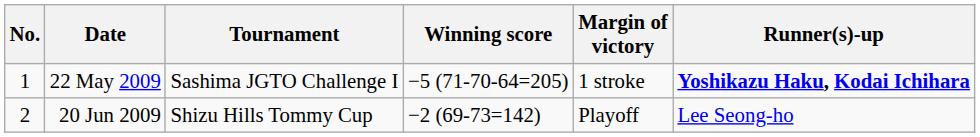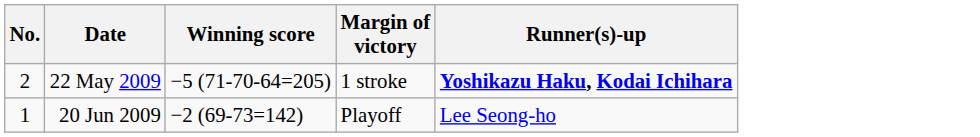 <table class="wikitable" style="font-size:95%;">
 <tr>
 <th>No.</th>
 <th>Date</th>
-<th>Tournament</th>
 <th>Winning score</th>
 <th>Margin of<br>victory</th>
 <th>Runner(s)-up</th>
 </tr>
 <tr>
-<td align=center>1</td>
+<td align=center>2</td>
 <td align=right>22 May <a href='#'>2009</a></td>
-<td>Sashima JGTO Challenge I</td>
 <td>−5 (71-70-64=205)</td>
 <td>1 stroke</td>
 <td><strong> <a href='#'>Yoshikazu Haku</a>,  <a href='#'>Kodai Ichihara</a></strong></td>
 </tr>
 <tr>
-<td align=center>2</td>
+<td align=center>1</td>
 <td align=right>20 Jun 2009</td>
-<td>Shizu Hills Tommy Cup</td>
 <td>−2 (69-73=142)</td>
 <td>Playoff</td>
 <td> <a href='#'>Lee Seong-ho</a></td>
 </tr>
 </table>
